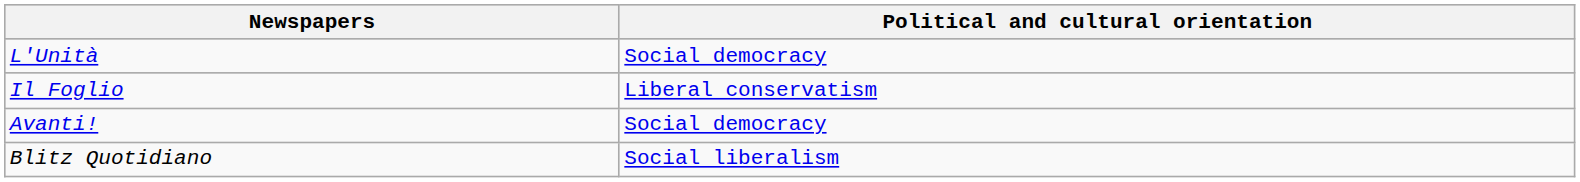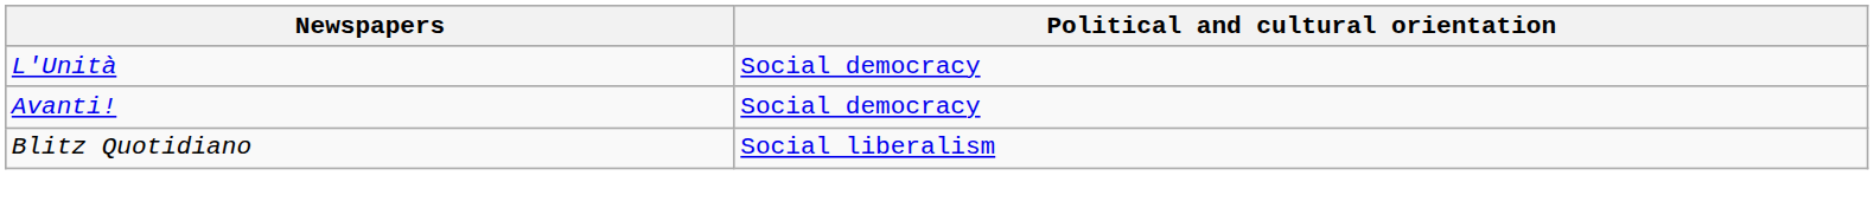 <table class="wikitable">
 <tr>
 <th width=18%>Newspapers</th>
 <th width=28%>Political and cultural orientation</th>
 </tr>
 <tr>
 <td><em><a href='#'>L'Unità</a></em></td>
 <td><a href='#'>Social democracy</a></td>
 </tr>
 <tr>
-<td><em><a href='#'>Il Foglio</a></em></td>
-<td><a href='#'>Liberal conservatism</a></td>
-</tr>
-<tr>
 <td><em><a href='#'>Avanti!</a></em></td>
 <td><a href='#'>Social democracy</a></td>
 </tr>
 <tr>
 <td><em>Blitz Quotidiano</em></td>
 <td><a href='#'>Social liberalism</a></td>
 </tr>
 </table>
